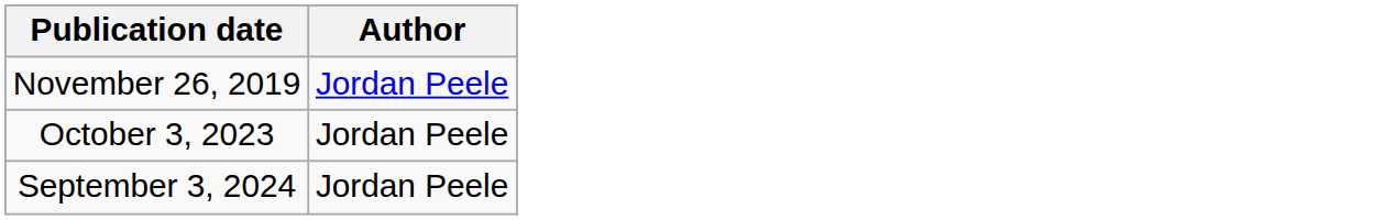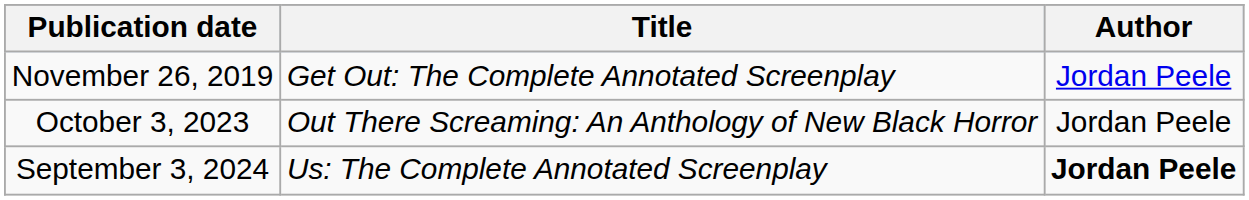 <table class="wikitable sortable">
 <tr style="background:#b0c4de; text-align:center;">
 <th>Publication date</th>
+<th>Title</th>
 <th>Author</th>
 </tr>
 <tr>
 <td style="text-align:center;">November 26, 2019</td>
+<td style="text-align:left;"><em>Get Out: The Complete Annotated Screenplay</em></td>
 <td style="text-align:center;"><a href='#'>Jordan Peele</a></td>
 </tr>
 <tr>
 <td style="text-align:center;">October 3, 2023</td>
+<td style="text-align:left;"><em>Out There Screaming: An Anthology of New Black Horror</em></td>
 <td style="text-align:center;">Jordan Peele</td>
 </tr>
 <tr>
 <td style="text-align:center;">September 3, 2024</td>
-<td style="text-align:center;">Jordan Peele</td>
+<td style="text-align:left;"><em>Us: The Complete Annotated Screenplay</em></td>
+<td style="text-align:center;"><strong>Jordan Peele</strong></td>
 </tr>
 </table>
